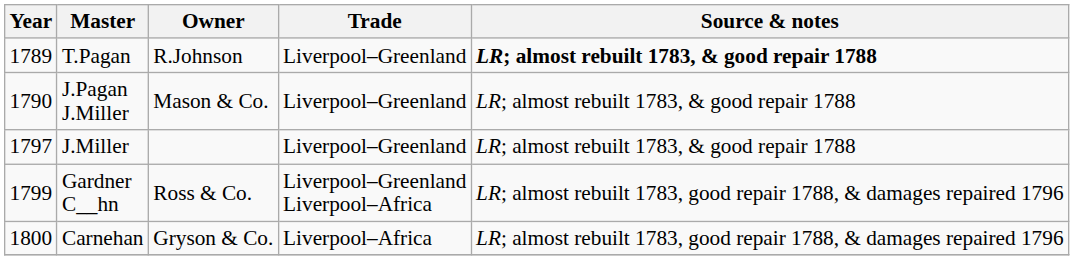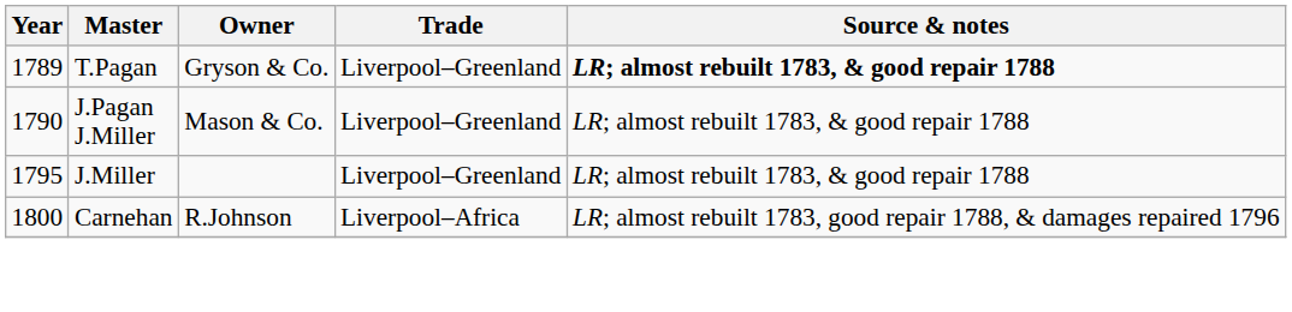 <table class="sortable wikitable">
 <tr>
 <th>Year</th>
 <th>Master</th>
 <th>Owner</th>
 <th>Trade</th>
 <th>Source & notes</th>
 </tr>
 <tr>
 <td>1789</td>
 <td>T.Pagan</td>
-<td>R.Johnson</td>
+<td>Gryson & Co.</td>
 <td>Liverpool–Greenland</td>
 <td><strong><em>LR</em>; almost rebuilt 1783, & good repair 1788</strong></td>
 </tr>
 <tr>
 <td>1790</td>
 <td>J.Pagan<br>J.Miller</td>
 <td>Mason & Co.</td>
 <td>Liverpool–Greenland</td>
 <td><em>LR</em>; almost rebuilt 1783, & good repair 1788</td>
 </tr>
 <tr>
-<td>1797</td>
+<td>1795</td>
 <td>J.Miller</td>
 <td></td>
 <td>Liverpool–Greenland</td>
 <td><em>LR</em>; almost rebuilt 1783, & good repair 1788</td>
 </tr>
 <tr>
-<td>1799</td>
-<td>Gardner<br>C__hn</td>
-<td>Ross & Co.</td>
-<td>Liverpool–Greenland<br>Liverpool–Africa</td>
-<td><em>LR</em>; almost rebuilt 1783, good repair 1788, & damages repaired 1796</td>
-</tr>
-<tr>
 <td>1800</td>
 <td>Carnehan</td>
-<td>Gryson & Co.</td>
+<td>R.Johnson</td>
 <td>Liverpool–Africa</td>
 <td><em>LR</em>; almost rebuilt 1783, good repair 1788, & damages repaired 1796</td>
 </tr>
 <tr>
 </tr>
 </table>
